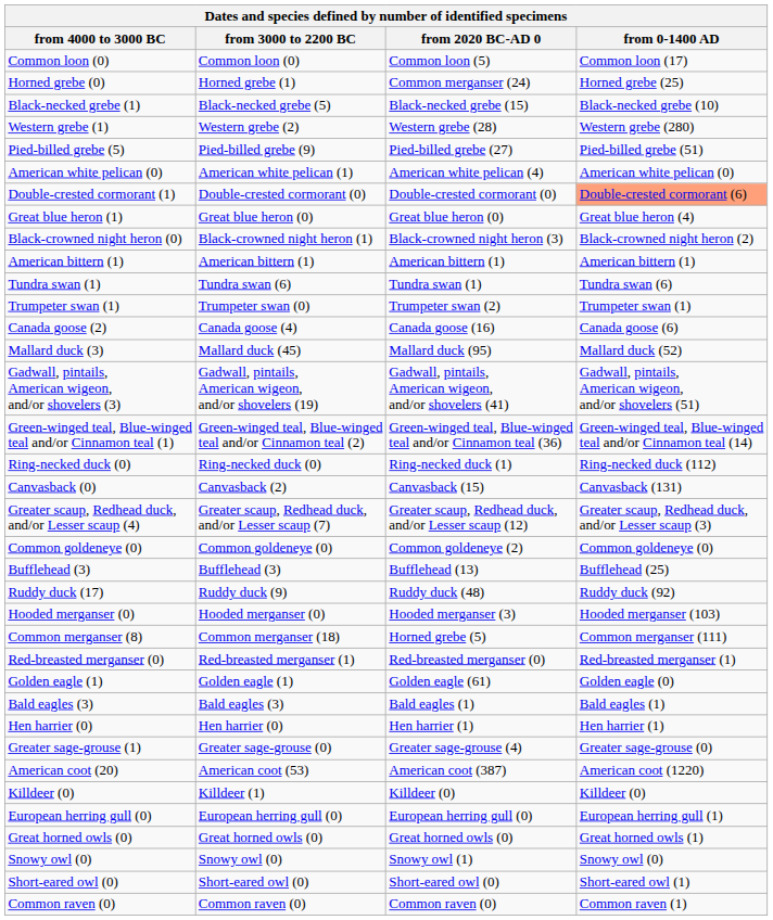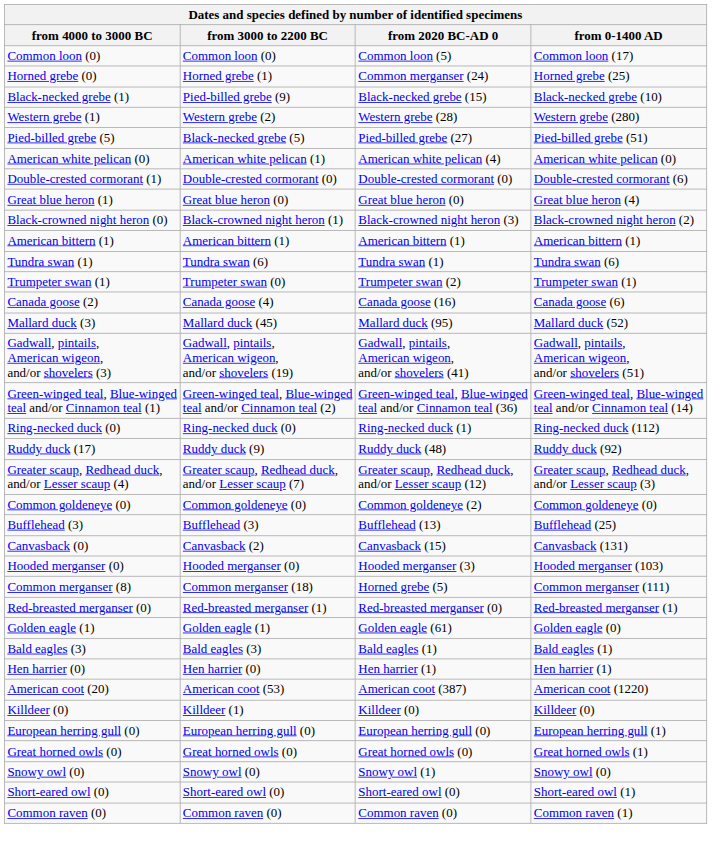 <table class="wikitable">
 <tr>
 <th colspan="4">Dates and species defined by number of identified specimens</th>
 </tr>
 <tr>
 <th>from 4000 to 3000 BC</th>
 <th>from 3000 to 2200 BC</th>
 <th>from 2020 BC-AD 0</th>
 <th>from 0-1400 AD</th>
 </tr>
 <tr>
 <td><a href='#'>Common loon</a> (0)</td>
 <td><a href='#'>Common loon</a> (0)</td>
 <td><a href='#'>Common loon</a> (5)</td>
 <td><a href='#'>Common loon</a> (17)</td>
 </tr>
 <tr>
 <td><a href='#'>Horned grebe</a> (0)</td>
 <td><a href='#'>Horned grebe</a> (1)</td>
 <td><a href='#'>Common merganser</a> (24)</td>
 <td><a href='#'>Horned grebe</a> (25)</td>
 </tr>
 <tr>
 <td><a href='#'>Black-necked grebe</a> (1)</td>
-<td><a href='#'>Black-necked grebe</a> (5)</td>
+<td><a href='#'>Pied-billed grebe</a> (9)</td>
 <td><a href='#'>Black-necked grebe</a> (15)</td>
 <td><a href='#'>Black-necked grebe</a> (10)</td>
 </tr>
 <tr>
 <td><a href='#'>Western grebe</a> (1)</td>
 <td><a href='#'>Western grebe</a> (2)</td>
 <td><a href='#'>Western grebe</a> (28)</td>
 <td><a href='#'>Western grebe</a> (280)</td>
 </tr>
 <tr>
 <td><a href='#'>Pied-billed grebe</a> (5)</td>
-<td><a href='#'>Pied-billed grebe</a> (9)</td>
+<td><a href='#'>Black-necked grebe</a> (5)</td>
 <td><a href='#'>Pied-billed grebe</a> (27)</td>
 <td><a href='#'>Pied-billed grebe</a> (51)</td>
 </tr>
 <tr>
 <td><a href='#'>American white pelican</a> (0)</td>
 <td><a href='#'>American white pelican</a> (1)</td>
 <td><a href='#'>American white pelican</a> (4)</td>
 <td><a href='#'>American white pelican</a> (0)</td>
 </tr>
 <tr>
 <td><a href='#'>Double-crested cormorant</a> (1)</td>
 <td><a href='#'>Double-crested cormorant</a> (0)</td>
 <td><a href='#'>Double-crested cormorant</a> (0)</td>
-<td style="background: lightsalmon;"><a href='#'>Double-crested cormorant</a> (6)</td>
+<td><a href='#'>Double-crested cormorant</a> (6)</td>
 </tr>
 <tr>
 <td><a href='#'>Great blue heron</a> (1)</td>
 <td><a href='#'>Great blue heron</a> (0)</td>
 <td><a href='#'>Great blue heron</a> (0)</td>
 <td><a href='#'>Great blue heron</a> (4)</td>
 </tr>
 <tr>
 <td><a href='#'>Black-crowned night heron</a> (0)</td>
 <td><a href='#'>Black-crowned night heron</a> (1)</td>
 <td><a href='#'>Black-crowned night heron</a> (3)</td>
 <td><a href='#'>Black-crowned night heron</a> (2)</td>
 </tr>
 <tr>
 <td><a href='#'>American bittern</a> (1)</td>
 <td><a href='#'>American bittern</a> (1)</td>
 <td><a href='#'>American bittern</a> (1)</td>
 <td><a href='#'>American bittern</a> (1)</td>
 </tr>
 <tr>
 <td><a href='#'>Tundra swan</a> (1)</td>
 <td><a href='#'>Tundra swan</a> (6)</td>
 <td><a href='#'>Tundra swan</a> (1)</td>
 <td><a href='#'>Tundra swan</a> (6)</td>
 </tr>
 <tr>
 <td><a href='#'>Trumpeter swan</a> (1)</td>
 <td><a href='#'>Trumpeter swan</a> (0)</td>
 <td><a href='#'>Trumpeter swan</a> (2)</td>
 <td><a href='#'>Trumpeter swan</a> (1)</td>
 </tr>
 <tr>
 <td><a href='#'>Canada goose</a> (2)</td>
 <td><a href='#'>Canada goose</a> (4)</td>
 <td><a href='#'>Canada goose</a> (16)</td>
 <td><a href='#'>Canada goose</a> (6)</td>
 </tr>
 <tr>
 <td><a href='#'>Mallard duck</a> (3)</td>
 <td><a href='#'>Mallard duck</a> (45)</td>
 <td><a href='#'>Mallard duck</a> (95)</td>
 <td><a href='#'>Mallard duck</a> (52)</td>
 </tr>
 <tr>
 <td><a href='#'>Gadwall</a>, <a href='#'>pintails</a>,<br> <a href='#'>American wigeon</a>,<br> and/or <a href='#'>shovelers</a> (3)</td>
 <td><a href='#'>Gadwall</a>, <a href='#'>pintails</a>,<br> <a href='#'>American wigeon</a>,<br> and/or <a href='#'>shovelers</a> (19)</td>
 <td><a href='#'>Gadwall</a>, <a href='#'>pintails</a>,<br> <a href='#'>American wigeon</a>,<br> and/or <a href='#'>shovelers</a> (41)</td>
 <td><a href='#'>Gadwall</a>, <a href='#'>pintails</a>,<br> <a href='#'>American wigeon</a>,<br> and/or <a href='#'>shovelers</a> (51)</td>
 </tr>
 <tr>
 <td><a href='#'>Green-winged teal</a>, <a href='#'>Blue-winged</a><br> <a href='#'>teal</a> and/or  <a href='#'>Cinnamon teal</a> (1)</td>
 <td><a href='#'>Green-winged teal</a>, <a href='#'>Blue-winged</a><br> <a href='#'>teal</a> and/or  <a href='#'>Cinnamon teal</a> (2)</td>
 <td><a href='#'>Green-winged teal</a>, <a href='#'>Blue-winged</a><br> <a href='#'>teal</a> and/or  <a href='#'>Cinnamon teal</a> (36)</td>
 <td><a href='#'>Green-winged teal</a>, <a href='#'>Blue-winged</a><br> <a href='#'>teal</a> and/or  <a href='#'>Cinnamon teal</a> (14)</td>
 </tr>
 <tr>
 <td><a href='#'>Ring-necked duck</a> (0)</td>
 <td><a href='#'>Ring-necked duck</a> (0)</td>
 <td><a href='#'>Ring-necked duck</a> (1)</td>
 <td><a href='#'>Ring-necked duck</a> (112)</td>
 </tr>
 <tr>
-<td><a href='#'>Canvasback</a> (0)</td>
-<td><a href='#'>Canvasback</a> (2)</td>
-<td><a href='#'>Canvasback</a> (15)</td>
-<td><a href='#'>Canvasback</a> (131)</td>
+<td><a href='#'>Ruddy duck</a> (17)</td>
+<td><a href='#'>Ruddy duck</a> (9)</td>
+<td><a href='#'>Ruddy duck</a> (48)</td>
+<td><a href='#'>Ruddy duck</a> (92)</td>
 </tr>
 <tr>
 <td><a href='#'>Greater scaup</a>, <a href='#'>Redhead duck</a>,<br> and/or <a href='#'>Lesser scaup</a> (4)</td>
 <td><a href='#'>Greater scaup</a>, <a href='#'>Redhead duck</a>,<br> and/or <a href='#'>Lesser scaup</a> (7)</td>
 <td><a href='#'>Greater scaup</a>, <a href='#'>Redhead duck</a>,<br> and/or <a href='#'>Lesser scaup</a> (12)</td>
 <td><a href='#'>Greater scaup</a>, <a href='#'>Redhead duck</a>,<br> and/or <a href='#'>Lesser scaup</a> (3)</td>
 </tr>
 <tr>
 <td><a href='#'>Common goldeneye</a> (0)</td>
 <td><a href='#'>Common goldeneye</a> (0)</td>
 <td><a href='#'>Common goldeneye</a> (2)</td>
 <td><a href='#'>Common goldeneye</a> (0)</td>
 </tr>
 <tr>
 <td><a href='#'>Bufflehead</a> (3)</td>
 <td><a href='#'>Bufflehead</a> (3)</td>
 <td><a href='#'>Bufflehead</a> (13)</td>
 <td><a href='#'>Bufflehead</a> (25)</td>
 </tr>
 <tr>
-<td><a href='#'>Ruddy duck</a> (17)</td>
-<td><a href='#'>Ruddy duck</a> (9)</td>
-<td><a href='#'>Ruddy duck</a> (48)</td>
-<td><a href='#'>Ruddy duck</a> (92)</td>
+<td><a href='#'>Canvasback</a> (0)</td>
+<td><a href='#'>Canvasback</a> (2)</td>
+<td><a href='#'>Canvasback</a> (15)</td>
+<td><a href='#'>Canvasback</a> (131)</td>
 </tr>
 <tr>
 <td><a href='#'>Hooded merganser</a> (0)</td>
 <td><a href='#'>Hooded merganser</a> (0)</td>
 <td><a href='#'>Hooded merganser</a> (3)</td>
 <td><a href='#'>Hooded merganser</a> (103)</td>
 </tr>
 <tr>
 <td><a href='#'>Common merganser</a> (8)</td>
 <td><a href='#'>Common merganser</a> (18)</td>
 <td><a href='#'>Horned grebe</a> (5)</td>
 <td><a href='#'>Common merganser</a> (111)</td>
 </tr>
 <tr>
 <td><a href='#'>Red-breasted merganser</a> (0)</td>
 <td><a href='#'>Red-breasted merganser</a> (1)</td>
 <td><a href='#'>Red-breasted merganser</a> (0)</td>
 <td><a href='#'>Red-breasted merganser</a> (1)</td>
 </tr>
 <tr>
 <td><a href='#'>Golden eagle</a> (1)</td>
 <td><a href='#'>Golden eagle</a> (1)</td>
 <td><a href='#'>Golden eagle</a> (61)</td>
 <td><a href='#'>Golden eagle</a> (0)</td>
 </tr>
 <tr>
 <td><a href='#'>Bald eagles</a> (3)</td>
 <td><a href='#'>Bald eagles</a> (3)</td>
 <td><a href='#'>Bald eagles</a> (1)</td>
 <td><a href='#'>Bald eagles</a> (1)</td>
 </tr>
 <tr>
 <td><a href='#'>Hen harrier</a> (0)</td>
 <td><a href='#'>Hen harrier</a> (0)</td>
 <td><a href='#'>Hen harrier</a> (1)</td>
 <td><a href='#'>Hen harrier</a> (1)</td>
-</tr>
-<tr>
-<td><a href='#'>Greater sage-grouse</a> (1)</td>
-<td><a href='#'>Greater sage-grouse</a> (0)</td>
-<td><a href='#'>Greater sage-grouse</a> (4)</td>
-<td><a href='#'>Greater sage-grouse</a> (0)</td>
 </tr>
 <tr>
 <td><a href='#'>American coot</a> (20)</td>
 <td><a href='#'>American coot</a> (53)</td>
 <td><a href='#'>American coot</a> (387)</td>
 <td><a href='#'>American coot</a> (1220)</td>
 </tr>
 <tr>
 <td><a href='#'>Killdeer</a> (0)</td>
 <td><a href='#'>Killdeer</a> (1)</td>
 <td><a href='#'>Killdeer</a> (0)</td>
 <td><a href='#'>Killdeer</a> (0)</td>
 </tr>
 <tr>
 <td><a href='#'>European herring gull</a> (0)</td>
 <td><a href='#'>European herring gull</a> (0)</td>
 <td><a href='#'>European herring gull</a> (0)</td>
 <td><a href='#'>European herring gull</a> (1)</td>
 </tr>
 <tr>
 <td><a href='#'>Great horned owls</a> (0)</td>
 <td><a href='#'>Great horned owls</a> (0)</td>
 <td><a href='#'>Great horned owls</a> (0)</td>
 <td><a href='#'>Great horned owls</a> (1)</td>
 </tr>
 <tr>
 <td><a href='#'>Snowy owl</a> (0)</td>
 <td><a href='#'>Snowy owl</a> (0)</td>
 <td><a href='#'>Snowy owl</a> (1)</td>
 <td><a href='#'>Snowy owl</a> (0)</td>
 </tr>
 <tr>
 <td><a href='#'>Short-eared owl</a> (0)</td>
 <td><a href='#'>Short-eared owl</a> (0)</td>
 <td><a href='#'>Short-eared owl</a> (0)</td>
 <td><a href='#'>Short-eared owl</a> (1)</td>
 </tr>
 <tr>
 <td><a href='#'>Common raven</a> (0)</td>
 <td><a href='#'>Common raven</a> (0)</td>
 <td><a href='#'>Common raven</a> (0)</td>
 <td><a href='#'>Common raven</a> (1)</td>
 </tr>
 </table>
